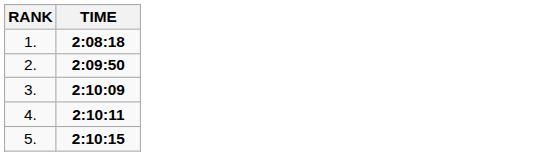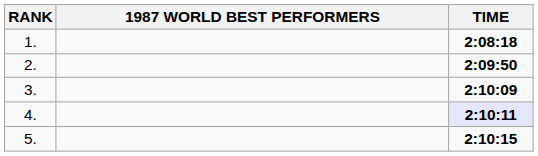 <table class="wikitable" style="border-collapse: collapse; font-size: 90%;">
 <tr>
 <th>RANK</th>
+<th align="center" style="width: 25em">1987 WORLD BEST PERFORMERS</th>
 <th align="center" style="width: 5em">TIME</th>
 </tr>
 <tr>
 <td align="center">1.</td>
+<td></td>
 <td align="center"><strong>2:08:18</strong></td>
 </tr>
 <tr>
 <td align="center">2.</td>
+<td></td>
 <td align="center"><strong>2:09:50</strong></td>
 </tr>
 <tr>
 <td align="center">3.</td>
+<td></td>
 <td align="center"><strong>2:10:09</strong></td>
 </tr>
 <tr>
 <td align="center">4.</td>
-<td align="center"><strong>2:10:11</strong></td>
+<td></td>
+<td align="center" style="background: lavender;"><strong>2:10:11</strong></td>
 </tr>
 <tr>
 <td align="center">5.</td>
+<td></td>
 <td align="center"><strong>2:10:15</strong></td>
 </tr>
 </table>
